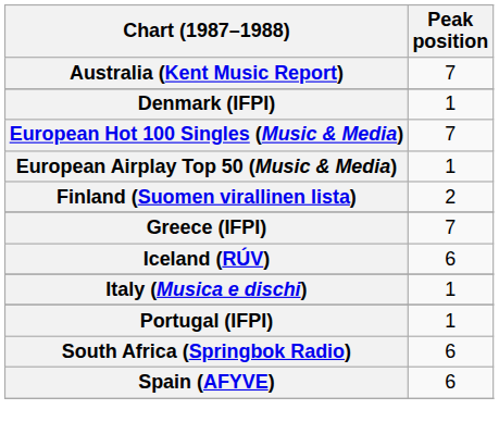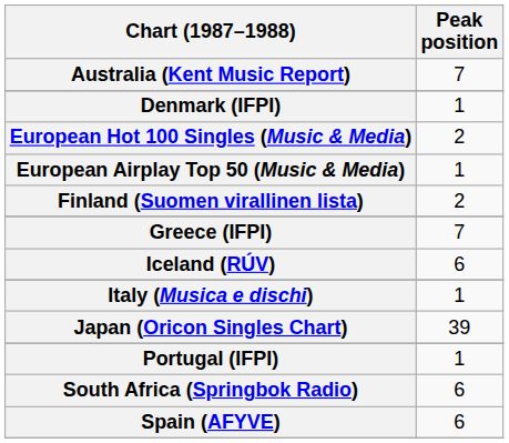 <table class="wikitable sortable plainrowheaders" style="text-align:center">
 <tr>
 <th scope="col">Chart (1987–1988)</th>
 <th scope="col">Peak<br>position</th>
 </tr>
 <tr>
 <th scope="row">Australia (<a href='#'>Kent Music Report</a>)</th>
 <td>7</td>
 </tr>
 <tr>
 </tr>
 <tr>
 </tr>
 <tr>
 </tr>
 <tr>
 <th scope="row">Denmark (IFPI)</th>
 <td>1</td>
 </tr>
 <tr>
 <th scope="row"><a href='#'>European Hot 100 Singles</a> (<em><a href='#'>Music & Media</a></em>)</th>
-<td>7</td>
+<td>2</td>
 </tr>
 <tr>
 <th scope="row">European Airplay Top 50 (<em>Music & Media</em>)</th>
 <td>1</td>
 </tr>
 <tr>
 <th scope="row">Finland (<a href='#'>Suomen virallinen lista</a>)</th>
 <td>2</td>
 </tr>
 <tr>
 </tr>
 <tr>
 <th scope="row">Greece (IFPI)</th>
 <td>7</td>
 </tr>
 <tr>
 <th scope="row">Iceland (<a href='#'>RÚV</a>)</th>
 <td>6</td>
 </tr>
 <tr>
 </tr>
 <tr>
 <th scope="row">Italy (<em><a href='#'>Musica e dischi</a></em>)</th>
 <td>1</td>
+</tr>
+<tr>
+<th scope="row">Japan (<a href='#'>Oricon Singles Chart</a>)</th>
+<td>39</td>
 </tr>
 <tr>
 </tr>
 <tr>
 </tr>
 <tr>
 </tr>
 <tr>
 </tr>
 <tr>
 <th scope="row">Portugal (IFPI)</th>
 <td>1</td>
 </tr>
 <tr>
 <th scope="row">South Africa (<a href='#'>Springbok Radio</a>)</th>
 <td>6</td>
 </tr>
 <tr>
 <th scope="row">Spain (<a href='#'>AFYVE</a>)</th>
 <td>6</td>
 </tr>
 <tr>
 </tr>
 <tr>
 </tr>
 <tr>
 </tr>
 <tr>
 </tr>
 <tr>
 </tr>
 <tr>
 </tr>
 <tr>
 </tr>
 <tr>
 </tr>
 <tr>
 </tr>
 </table>
